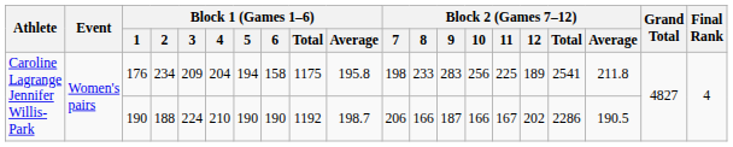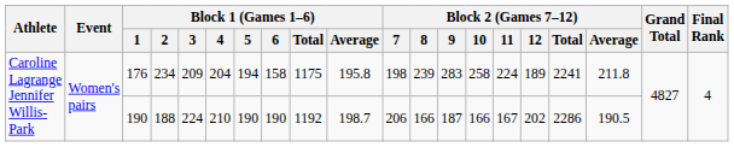 <table class="wikitable" border="1" style="font-size:90%">
 <tr>
 <th rowspan=2>Athlete</th>
 <th rowspan=2>Event</th>
 <th colspan=8>Block 1 (Games 1–6)</th>
 <th colspan=8>Block 2 (Games 7–12)</th>
 <th rowspan=2>Grand Total</th>
 <th rowspan=2>Final Rank</th>
 </tr>
 <tr>
 <th>1</th>
 <th>2</th>
 <th>3</th>
 <th>4</th>
 <th>5</th>
 <th>6</th>
 <th>Total</th>
 <th>Average</th>
 <th>7</th>
 <th>8</th>
 <th>9</th>
 <th>10</th>
 <th>11</th>
 <th>12</th>
 <th>Total</th>
 <th>Average</th>
 </tr>
 <tr>
 <td rowspan=2><a href='#'>Caroline Lagrange</a> <br> <a href='#'>Jennifer Willis-Park</a></td>
 <td rowspan=2><a href='#'>Women's pairs</a></td>
 <td align=center>176</td>
 <td align=center>234</td>
 <td align=center>209</td>
 <td align=center>204</td>
 <td align=center>194</td>
 <td align=center>158</td>
 <td align=center>1175</td>
 <td align=center>195.8</td>
 <td align=center>198</td>
-<td align=center>233</td>
+<td align=center>239</td>
 <td align=center>283</td>
-<td align=center>256</td>
-<td align=center>225</td>
+<td align=center>258</td>
+<td align=center>224</td>
 <td align=center>189</td>
-<td align=center>2541</td>
+<td align=center>2241</td>
 <td align=center>211.8</td>
 <td align=center rowspan=2>4827</td>
 <td align=center rowspan=2>4</td>
 </tr>
 <tr>
 <td align=center>190</td>
 <td align=center>188</td>
 <td align=center>224</td>
 <td align=center>210</td>
 <td align=center>190</td>
 <td align=center>190</td>
 <td align=center>1192</td>
 <td align=center>198.7</td>
 <td align=center>206</td>
 <td align=center>166</td>
 <td align=center>187</td>
 <td align=center>166</td>
 <td align=center>167</td>
 <td align=center>202</td>
 <td align=center>2286</td>
 <td align=center>190.5</td>
 </tr>
 </table>
